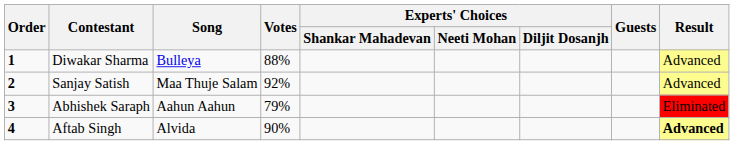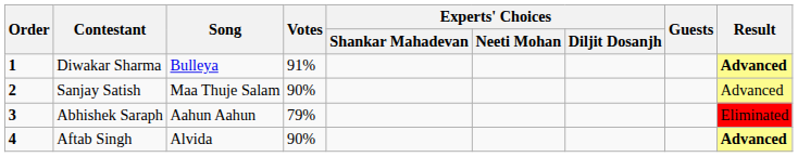 <table class="wikitable sortable mw-collapsible">
 <tr>
 <th rowspan="2">Order</th>
 <th rowspan="2">Contestant</th>
 <th rowspan="2">Song</th>
 <th rowspan="2">Votes</th>
 <th colspan="3">Experts' Choices</th>
 <th rowspan="2">Guests</th>
 <th rowspan="2">Result</th>
 </tr>
 <tr>
 <th>Shankar Mahadevan</th>
 <th>Neeti Mohan</th>
 <th>Diljit Dosanjh</th>
 </tr>
 <tr>
 <td><strong>1</strong></td>
 <td>Diwakar Sharma</td>
 <td><a href='#'>Bulleya</a></td>
-<td>88%</td>
+<td>91%</td>
 <td></td>
 <td></td>
 <td></td>
 <td></td>
-<td bgcolor="#fdfc8f">Advanced</td>
+<td bgcolor="#fdfc8f"><strong>Advanced</strong></td>
 </tr>
 <tr>
 <td><strong>2</strong></td>
 <td>Sanjay Satish</td>
 <td>Maa Thuje Salam</td>
-<td>92%</td>
+<td>90%</td>
 <td></td>
 <td></td>
 <td></td>
 <td></td>
 <td bgcolor="#fdfc8f">Advanced</td>
 </tr>
 <tr>
 <td><strong>3</strong></td>
 <td>Abhishek Saraph</td>
 <td>Aahun Aahun</td>
 <td>79%</td>
 <td></td>
 <td></td>
 <td></td>
 <td></td>
 <td bgcolor="red">Eliminated</td>
 </tr>
 <tr>
 <td><strong>4</strong></td>
 <td>Aftab Singh</td>
 <td>Alvida</td>
 <td>90%</td>
 <td></td>
 <td></td>
 <td></td>
 <td></td>
 <td bgcolor="#fdfc8f"><strong>Advanced</strong></td>
 </tr>
 </table>
